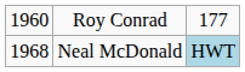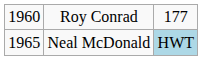 <table class="wikitable">
 <tr>
 <td>1960</td>
 <td style="text-align: center;">Roy Conrad</td>
 <td style="text-align: center;">177</td>
 </tr>
 <tr>
-<td>1968</td>
+<td>1965</td>
 <td style="text-align: center;">Neal McDonald</td>
 <td style="background: lightblue; text-align: center;">HWT</td>
 </tr>
 </table>
